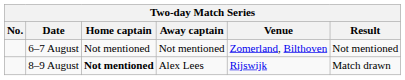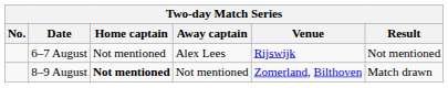 <table class="wikitable">
 <tr>
 <th colspan="9">Two-day Match Series</th>
 </tr>
 <tr>
 <th>No.</th>
 <th>Date</th>
 <th>Home captain</th>
 <th>Away captain</th>
 <th>Venue</th>
 <th>Result</th>
 </tr>
 <tr>
 <td></td>
 <td>6–7 August</td>
 <td>Not mentioned</td>
-<td>Not mentioned</td>
-<td><a href='#'>Zomerland</a>, <a href='#'>Bilthoven</a></td>
+<td>Alex Lees</td>
+<td><a href='#'>Rijswijk</a></td>
 <td>Not mentioned</td>
 </tr>
 <tr>
 <td></td>
 <td>8–9 August</td>
 <td><strong>Not mentioned</strong></td>
-<td>Alex Lees</td>
-<td><a href='#'>Rijswijk</a></td>
+<td>Not mentioned</td>
+<td><a href='#'>Zomerland</a>, <a href='#'>Bilthoven</a></td>
 <td>Match drawn</td>
 </tr>
 </table>
